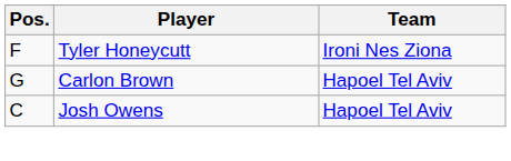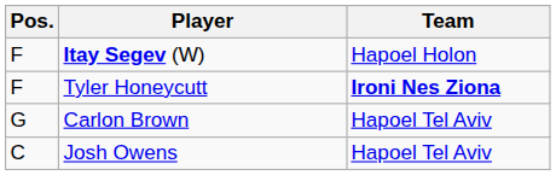 <table class="wikitable">
 <tr>
 <th width=30>Pos.</th>
 <th width=215>Player</th>
 <th width=150>Team</th>
 </tr>
 <tr>
 <td>F</td>
+<td> <strong><a href='#'>Itay Segev</a></strong> (W)</td>
+<td><a href='#'>Hapoel Holon</a></td>
+</tr>
+<tr>
+<td>F</td>
 <td> <a href='#'>Tyler Honeycutt</a></td>
-<td><a href='#'>Ironi Nes Ziona</a></td>
+<td><strong><a href='#'>Ironi Nes Ziona</a></strong></td>
 </tr>
 <tr>
 <td>G</td>
 <td> <a href='#'>Carlon Brown</a></td>
 <td><a href='#'>Hapoel Tel Aviv</a></td>
 </tr>
 <tr>
 <td>C</td>
 <td> <a href='#'>Josh Owens</a></td>
 <td><a href='#'>Hapoel Tel Aviv</a></td>
 </tr>
 </table>
